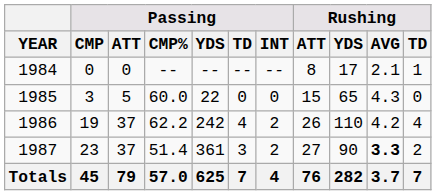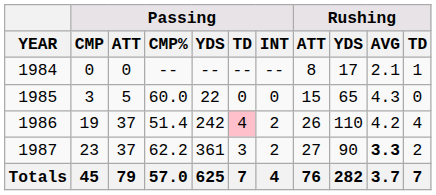 <table class=wikitable style="text-align:center">
 <tr>
 <th></th>
 <th colspan="6" style="background:#e7e3e7;">Passing</th>
 <th colspan="4" style="background:#e7e3e7;">Rushing</th>
 </tr>
 <tr>
 <th>YEAR</th>
 <th>CMP</th>
 <th>ATT</th>
 <th>CMP%</th>
 <th>YDS</th>
 <th>TD</th>
 <th>INT</th>
 <th>ATT</th>
 <th>YDS</th>
 <th>AVG</th>
 <th>TD</th>
 </tr>
 <tr>
 <td>1984</td>
 <td>0</td>
 <td>0</td>
 <td>--</td>
 <td><em>--</em></td>
 <td><em>--</em></td>
 <td><em>--</em></td>
 <td>8</td>
 <td>17</td>
 <td>2.1</td>
 <td>1</td>
 </tr>
 <tr>
 <td>1985</td>
 <td>3</td>
 <td>5</td>
 <td>60.0</td>
 <td>22</td>
 <td>0</td>
 <td>0</td>
 <td>15</td>
 <td>65</td>
 <td>4.3</td>
 <td>0</td>
 </tr>
 <tr>
 <td>1986</td>
 <td>19</td>
 <td>37</td>
-<td>62.2</td>
+<td>51.4</td>
 <td>242</td>
-<td>4</td>
+<td style="background: pink;">4</td>
 <td>2</td>
 <td>26</td>
 <td>110</td>
 <td>4.2</td>
 <td>4</td>
 </tr>
 <tr>
 <td>1987</td>
 <td>23</td>
 <td>37</td>
-<td>51.4</td>
+<td>62.2</td>
 <td>361</td>
 <td>3</td>
 <td>2</td>
 <td>27</td>
 <td>90</td>
 <td><strong>3.3</strong></td>
 <td>2</td>
 </tr>
 <tr>
 <th>Totals</th>
 <th>45</th>
 <th>79</th>
 <th>57.0</th>
 <th>625</th>
 <th>7</th>
 <th>4</th>
 <th>76</th>
 <th>282</th>
 <th>3.7</th>
 <th>7</th>
 </tr>
 </table>
